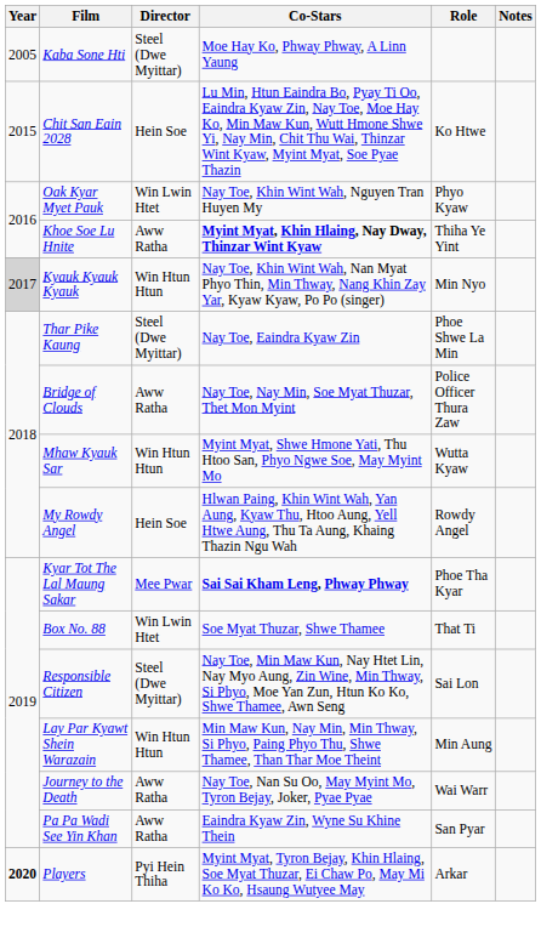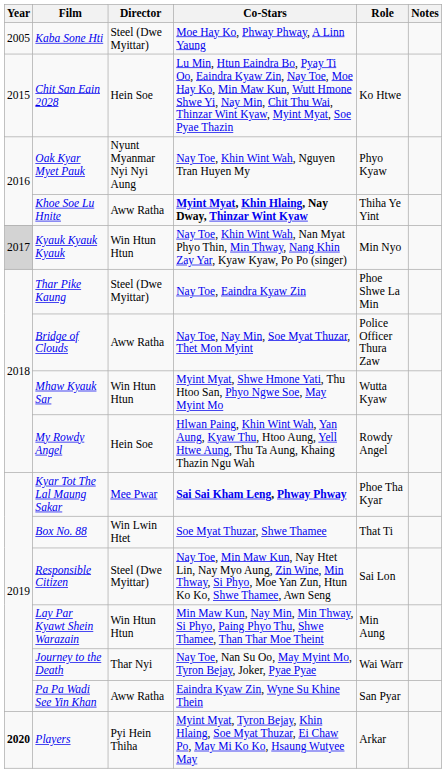 <table class="wikitable sortable">
 <tr>
 <th>Year</th>
 <th>Film</th>
 <th>Director</th>
 <th>Co-Stars</th>
 <th>Role</th>
 <th>Notes</th>
 </tr>
 <tr>
 <td>2005</td>
 <td><em><a href='#'>Kaba Sone Hti</a></em></td>
 <td>Steel (Dwe Myittar)</td>
 <td><a href='#'>Moe Hay Ko</a>, <a href='#'>Phway Phway</a>, <a href='#'>A Linn Yaung</a></td>
 <td></td>
 <td></td>
 </tr>
 <tr>
 <td>2015</td>
 <td><em><a href='#'>Chit San Eain 2028</a></em></td>
 <td>Hein Soe</td>
 <td><a href='#'>Lu Min</a>, <a href='#'>Htun Eaindra Bo</a>, <a href='#'>Pyay Ti Oo</a>, <a href='#'>Eaindra Kyaw Zin</a>, <a href='#'>Nay Toe</a>, <a href='#'>Moe Hay Ko</a>, <a href='#'>Min Maw Kun</a>, <a href='#'>Wutt Hmone Shwe Yi</a>, <a href='#'>Nay Min</a>, <a href='#'>Chit Thu Wai</a>, <a href='#'>Thinzar Wint Kyaw</a>, <a href='#'>Myint Myat</a>, <a href='#'>Soe Pyae Thazin</a></td>
 <td>Ko Htwe</td>
 <td></td>
 </tr>
 <tr>
 <td rowspan="2">2016</td>
 <td><em><a href='#'>Oak Kyar Myet Pauk</a></em></td>
-<td>Win Lwin Htet</td>
+<td>Nyunt Myanmar Nyi Nyi Aung</td>
 <td><a href='#'>Nay Toe</a>, <a href='#'>Khin Wint Wah</a>, Nguyen Tran Huyen My</td>
 <td>Phyo Kyaw</td>
 <td></td>
 </tr>
 <tr>
 <td><em><a href='#'>Khoe Soe Lu Hnite</a></em></td>
 <td>Aww Ratha</td>
 <td><strong><a href='#'>Myint Myat</a>, <a href='#'>Khin Hlaing</a>, Nay Dway, <a href='#'>Thinzar Wint Kyaw</a></strong></td>
 <td>Thiha Ye Yint</td>
 <td></td>
 </tr>
 <tr>
 <td style="background: lightgrey;">2017</td>
 <td><em><a href='#'>Kyauk Kyauk Kyauk</a></em></td>
 <td>Win Htun Htun</td>
 <td><a href='#'>Nay Toe</a>, <a href='#'>Khin Wint Wah</a>, Nan Myat Phyo Thin, <a href='#'>Min Thway</a>, <a href='#'>Nang Khin Zay Yar</a>, Kyaw Kyaw, Po Po (singer)</td>
 <td>Min Nyo</td>
 <td></td>
 </tr>
 <tr>
 <td rowspan="4">2018</td>
 <td><em><a href='#'>Thar Pike Kaung</a></em></td>
 <td>Steel (Dwe Myittar)</td>
 <td><a href='#'>Nay Toe</a>, <a href='#'>Eaindra Kyaw Zin</a></td>
 <td>Phoe Shwe La Min</td>
 <td></td>
 </tr>
 <tr>
 <td><em><a href='#'>Bridge of Clouds</a></em></td>
 <td>Aww Ratha</td>
 <td><a href='#'>Nay Toe</a>, <a href='#'>Nay Min</a>, <a href='#'>Soe Myat Thuzar</a>, <a href='#'>Thet Mon Myint</a></td>
 <td>Police Officer Thura Zaw</td>
 <td></td>
 </tr>
 <tr>
 <td><em><a href='#'>Mhaw Kyauk Sar</a></em></td>
 <td>Win Htun Htun</td>
 <td><a href='#'>Myint Myat</a>, <a href='#'>Shwe Hmone Yati</a>, Thu Htoo San, <a href='#'>Phyo Ngwe Soe</a>, <a href='#'>May Myint Mo</a></td>
 <td>Wutta Kyaw</td>
 <td></td>
 </tr>
 <tr>
 <td><em><a href='#'>My Rowdy Angel</a></em></td>
 <td>Hein Soe</td>
 <td><a href='#'>Hlwan Paing</a>, <a href='#'>Khin Wint Wah</a>, <a href='#'>Yan Aung</a>, <a href='#'>Kyaw Thu</a>, Htoo Aung, <a href='#'>Yell Htwe Aung</a>, Thu Ta Aung, Khaing Thazin Ngu Wah</td>
 <td>Rowdy Angel</td>
 <td></td>
 </tr>
 <tr>
 <td rowspan="6">2019</td>
 <td><em><a href='#'>Kyar Tot The Lal Maung Sakar</a></em></td>
 <td><a href='#'>Mee Pwar</a></td>
 <td><strong><a href='#'>Sai Sai Kham Leng</a>, <a href='#'>Phway Phway</a></strong></td>
 <td>Phoe Tha Kyar</td>
 <td></td>
 </tr>
 <tr>
 <td><em><a href='#'>Box No. 88</a></em></td>
 <td>Win Lwin Htet</td>
 <td><a href='#'>Soe Myat Thuzar</a>, <a href='#'>Shwe Thamee</a></td>
 <td>That Ti</td>
 <td></td>
 </tr>
 <tr>
 <td><em><a href='#'>Responsible Citizen</a></em></td>
 <td>Steel (Dwe Myittar)</td>
 <td><a href='#'>Nay Toe</a>, <a href='#'>Min Maw Kun</a>, Nay Htet Lin, Nay Myo Aung, <a href='#'>Zin Wine</a>, <a href='#'>Min Thway</a>, <a href='#'>Si Phyo</a>, Moe Yan Zun, Htun Ko Ko, <a href='#'>Shwe Thamee</a>, Awn Seng</td>
 <td>Sai Lon</td>
 <td></td>
 </tr>
 <tr>
 <td><em><a href='#'>Lay Par Kyawt Shein Warazain</a></em></td>
 <td>Win Htun Htun</td>
 <td><a href='#'>Min Maw Kun</a>, <a href='#'>Nay Min</a>, <a href='#'>Min Thway</a>, <a href='#'>Si Phyo</a>, <a href='#'>Paing Phyo Thu</a>, <a href='#'>Shwe Thamee</a>, <a href='#'>Than Thar Moe Theint</a></td>
 <td>Min Aung</td>
 <td></td>
 </tr>
 <tr>
 <td><em><a href='#'>Journey to the Death</a></em></td>
-<td>Aww Ratha</td>
+<td>Thar Nyi</td>
 <td><a href='#'>Nay Toe</a>, Nan Su Oo, <a href='#'>May Myint Mo</a>, <a href='#'>Tyron Bejay</a>, Joker, <a href='#'>Pyae Pyae</a></td>
 <td>Wai Warr</td>
 <td></td>
 </tr>
 <tr>
 <td><em><a href='#'>Pa Pa Wadi See Yin Khan</a></em></td>
 <td>Aww Ratha</td>
 <td><a href='#'>Eaindra Kyaw Zin</a>, <a href='#'>Wyne Su Khine Thein</a></td>
 <td>San Pyar</td>
 <td></td>
 </tr>
 <tr>
 <td><strong>2020</strong></td>
 <td><em><a href='#'>Players</a></em></td>
 <td>Pyi Hein Thiha</td>
 <td><a href='#'>Myint Myat</a>, <a href='#'>Tyron Bejay</a>, <a href='#'>Khin Hlaing</a>, <a href='#'>Soe Myat Thuzar</a>, <a href='#'>Ei Chaw Po</a>, <a href='#'>May Mi Ko Ko</a>, <a href='#'>Hsaung Wutyee May</a></td>
 <td>Arkar</td>
 <td></td>
 </tr>
 </table>
